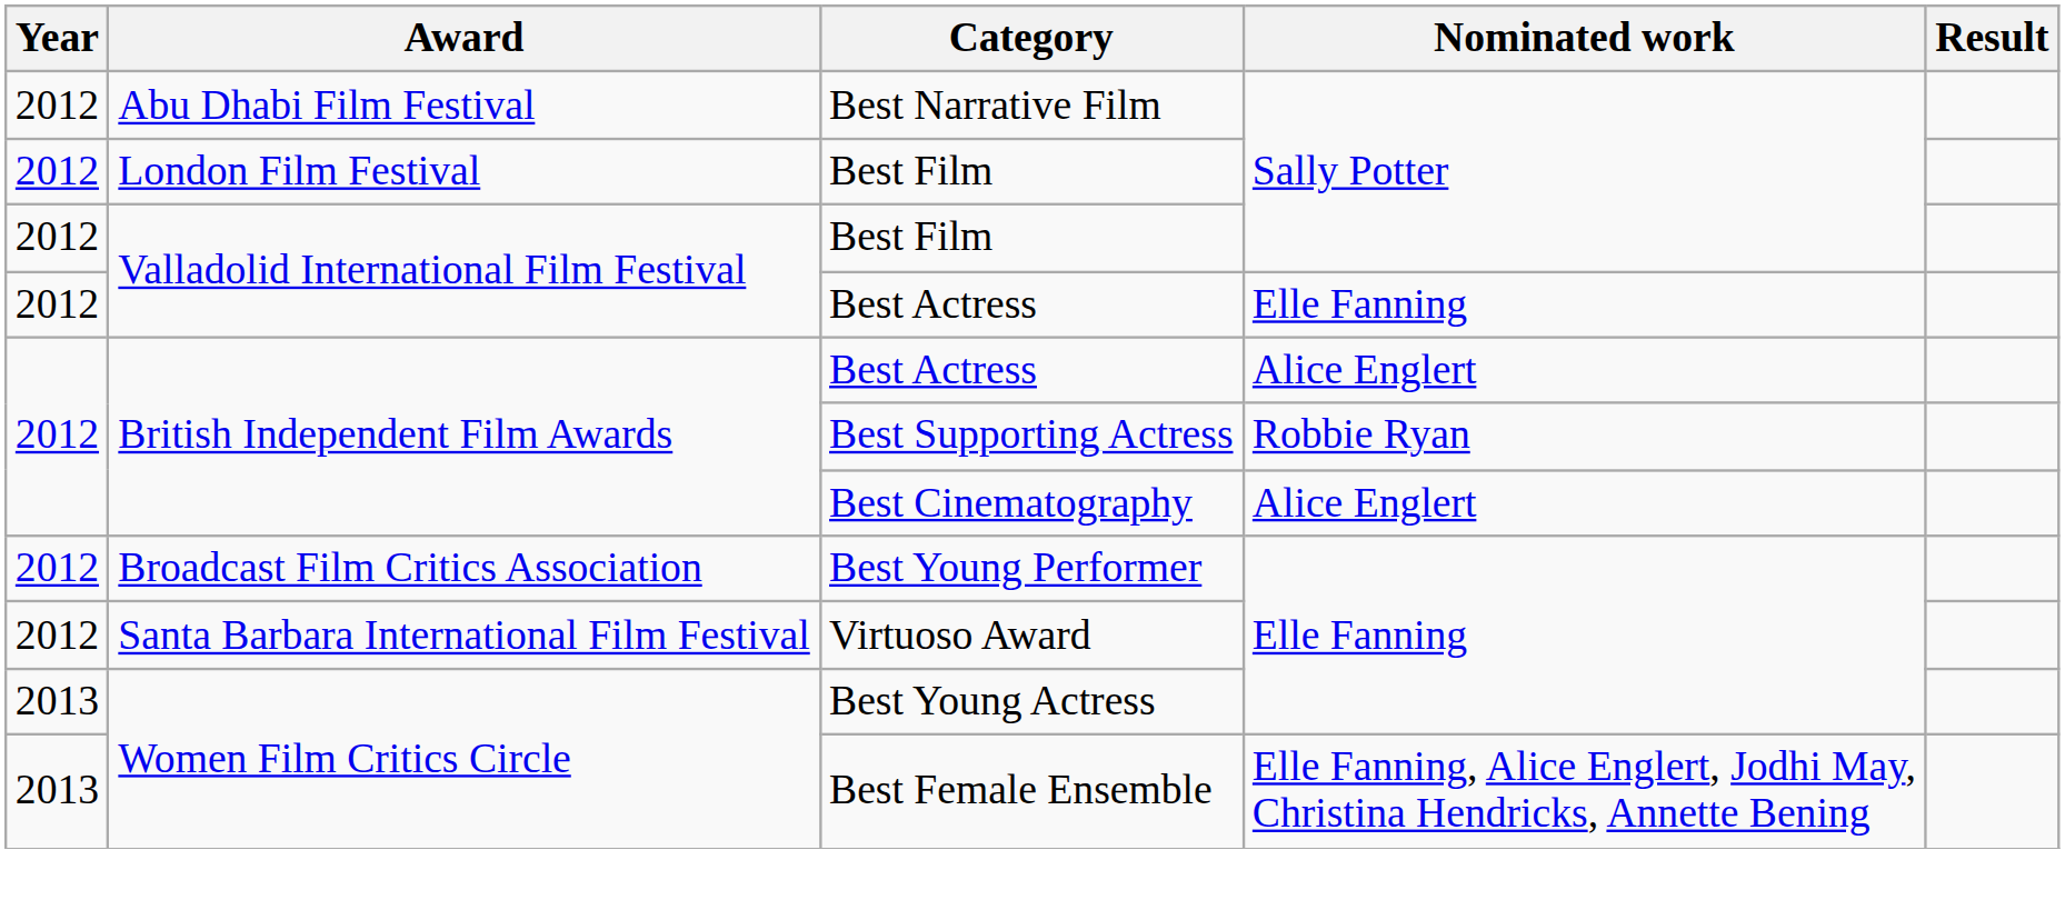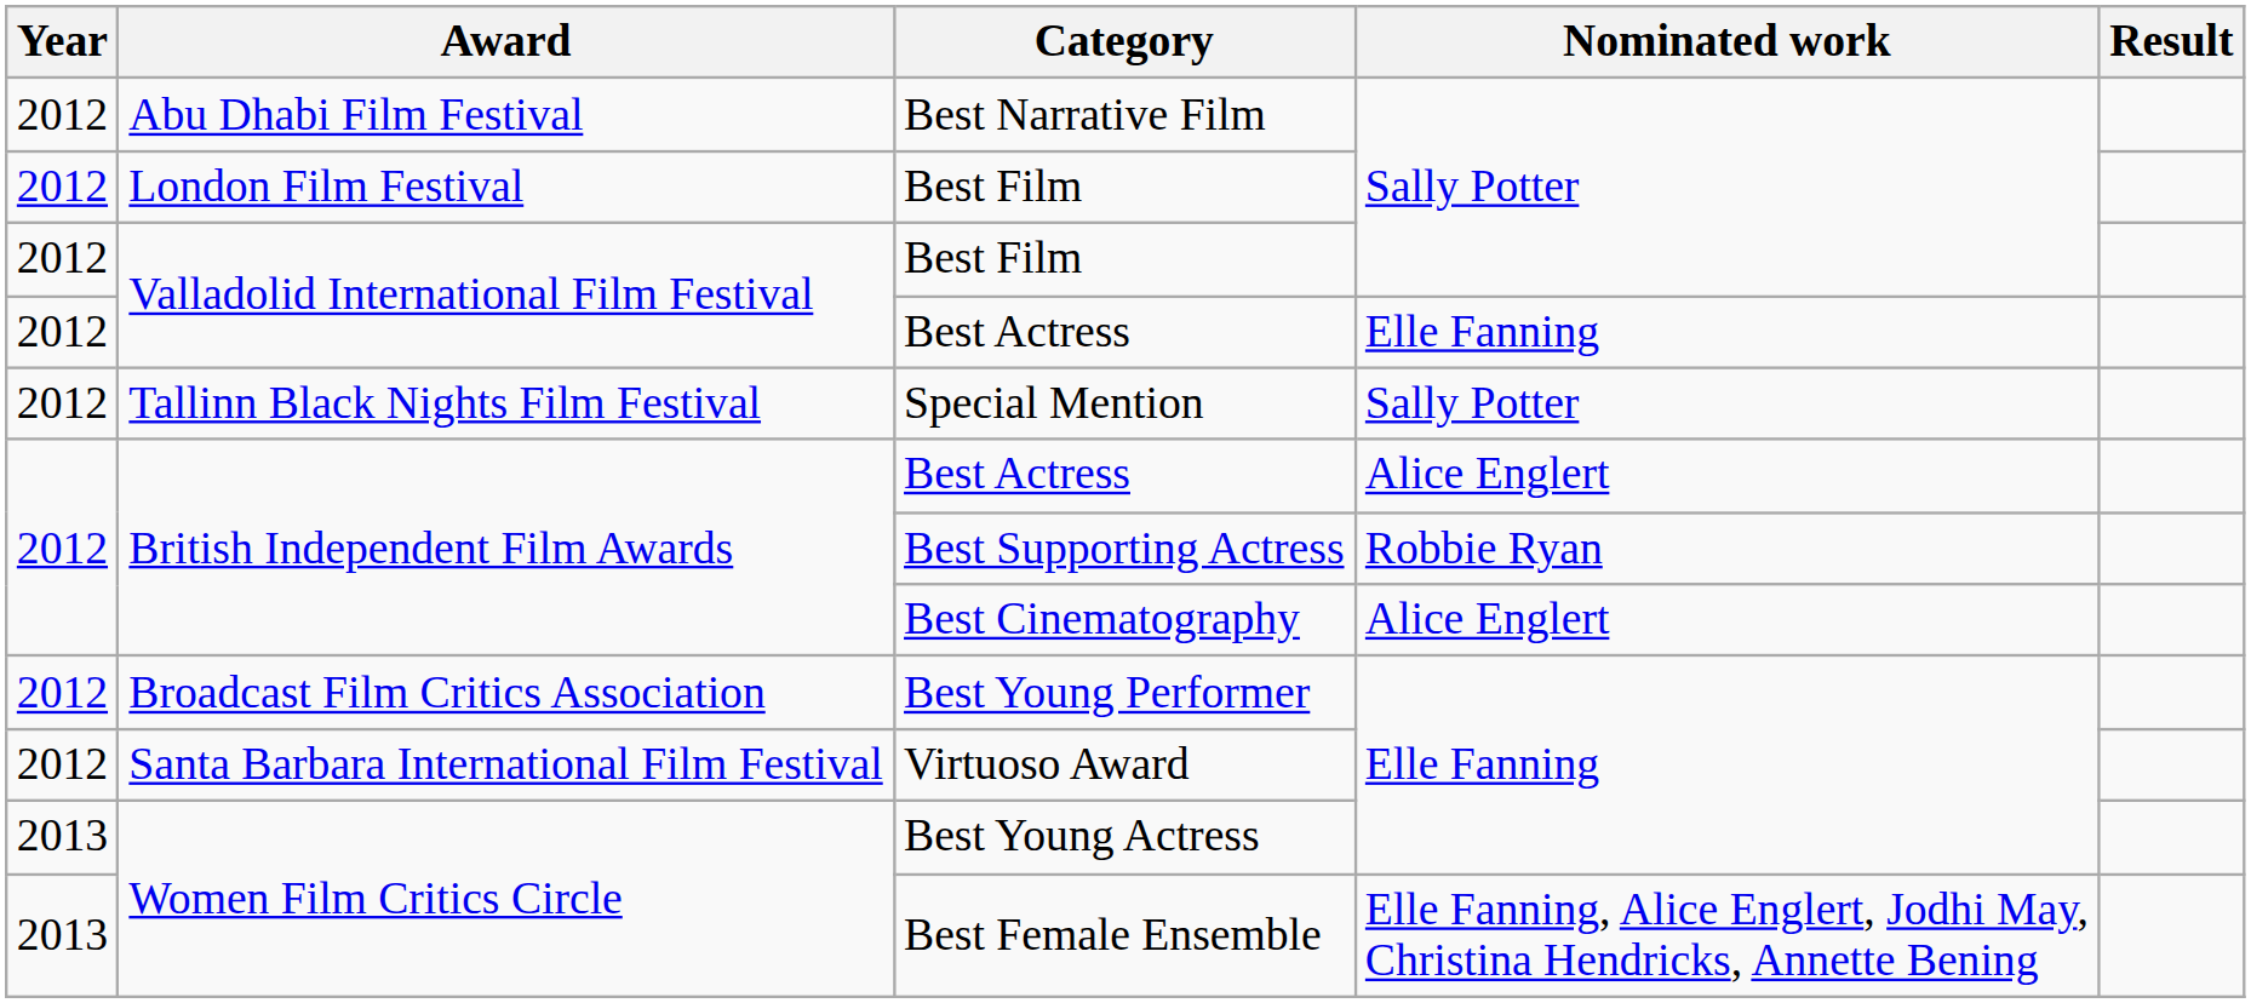 <table class="wikitable sortable">
 <tr>
 <th>Year</th>
 <th>Award</th>
 <th>Category</th>
 <th>Nominated work</th>
 <th>Result</th>
 </tr>
 <tr>
 <td>2012</td>
 <td><a href='#'>Abu Dhabi Film Festival</a></td>
 <td>Best Narrative Film</td>
 <td rowspan=3><a href='#'>Sally Potter</a></td>
 <td></td>
 </tr>
 <tr>
 <td><a href='#'>2012</a></td>
 <td><a href='#'>London Film Festival</a></td>
 <td>Best Film</td>
 <td></td>
 </tr>
 <tr>
 <td>2012</td>
 <td rowspan=2><a href='#'>Valladolid International Film Festival</a></td>
 <td>Best Film</td>
 <td></td>
 </tr>
 <tr>
 <td>2012</td>
 <td>Best Actress</td>
 <td><a href='#'>Elle Fanning</a></td>
+<td></td>
+</tr>
+<tr>
+<td>2012</td>
+<td><a href='#'>Tallinn Black Nights Film Festival</a></td>
+<td>Special Mention</td>
+<td><a href='#'>Sally Potter</a></td>
 <td></td>
 </tr>
 <tr>
 <td rowspan=3><a href='#'>2012</a></td>
 <td rowspan=3><a href='#'>British Independent Film Awards</a></td>
 <td><a href='#'>Best Actress</a></td>
 <td><a href='#'>Alice Englert</a></td>
 <td></td>
 </tr>
 <tr>
 <td><a href='#'>Best Supporting Actress</a></td>
 <td><a href='#'>Robbie Ryan</a></td>
 <td></td>
 </tr>
 <tr>
 <td><a href='#'>Best Cinematography</a></td>
 <td><a href='#'>Alice Englert</a></td>
 <td></td>
 </tr>
 <tr>
 <td><a href='#'>2012</a></td>
 <td><a href='#'>Broadcast Film Critics Association</a></td>
 <td><a href='#'>Best Young Performer</a></td>
 <td rowspan=3><a href='#'>Elle Fanning</a></td>
 <td></td>
 </tr>
 <tr>
 <td>2012</td>
 <td><a href='#'>Santa Barbara International Film Festival</a></td>
 <td>Virtuoso Award</td>
 <td></td>
 </tr>
 <tr>
 <td>2013</td>
 <td rowspan=2><a href='#'>Women Film Critics Circle</a></td>
 <td>Best Young Actress</td>
 <td></td>
 </tr>
 <tr>
 <td>2013</td>
 <td>Best Female Ensemble</td>
 <td><a href='#'>Elle Fanning</a>, <a href='#'>Alice Englert</a>, <a href='#'>Jodhi May</a>, <br><a href='#'>Christina Hendricks</a>, <a href='#'>Annette Bening</a></td>
 <td></td>
 </tr>
 <tr>
 </tr>
 </table>
